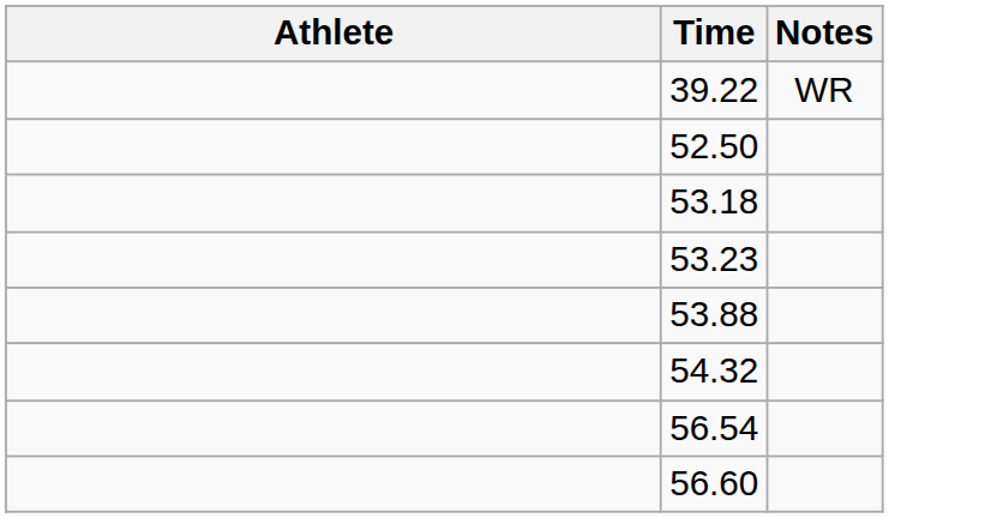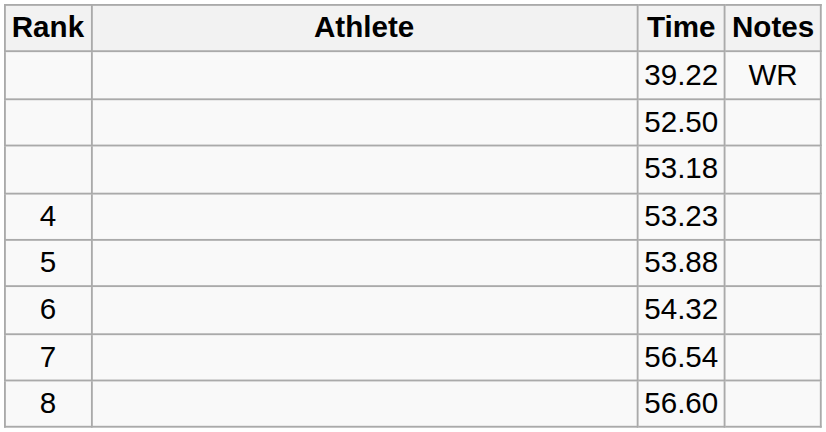 <table class="wikitable" style="text-align:center">
 <tr>
+<th>Rank</th>
 <th Style="width:18em">Athlete</th>
 <th>Time</th>
 <th>Notes</th>
 </tr>
 <tr>
+<td></td>
 <td style="text-align:left"></td>
 <td>39.22</td>
 <td>WR</td>
 </tr>
 <tr>
+<td></td>
 <td style="text-align:left"></td>
 <td>52.50</td>
 <td></td>
 </tr>
 <tr>
+<td></td>
 <td style="text-align:left"></td>
 <td>53.18</td>
 <td></td>
 </tr>
 <tr>
+<td>4</td>
 <td style="text-align:left"></td>
 <td>53.23</td>
 <td></td>
 </tr>
 <tr>
+<td>5</td>
 <td style="text-align:left"></td>
 <td>53.88</td>
 <td></td>
 </tr>
 <tr>
+<td>6</td>
 <td style="text-align:left"></td>
 <td>54.32</td>
 <td></td>
 </tr>
 <tr>
+<td>7</td>
 <td style="text-align:left"></td>
 <td>56.54</td>
 <td></td>
 </tr>
 <tr>
+<td>8</td>
 <td style="text-align:left"></td>
 <td>56.60</td>
 <td></td>
 </tr>
 </table>
